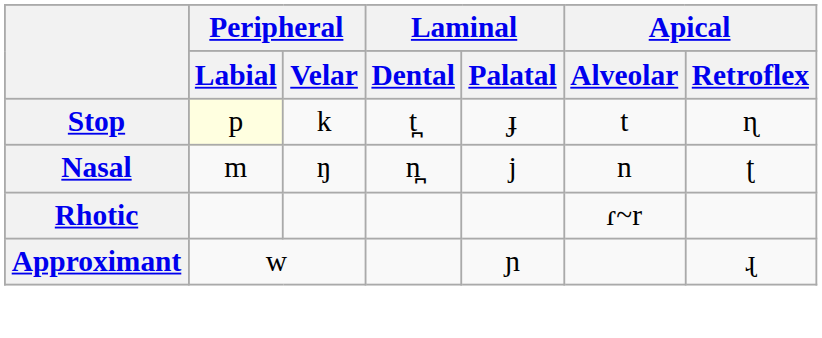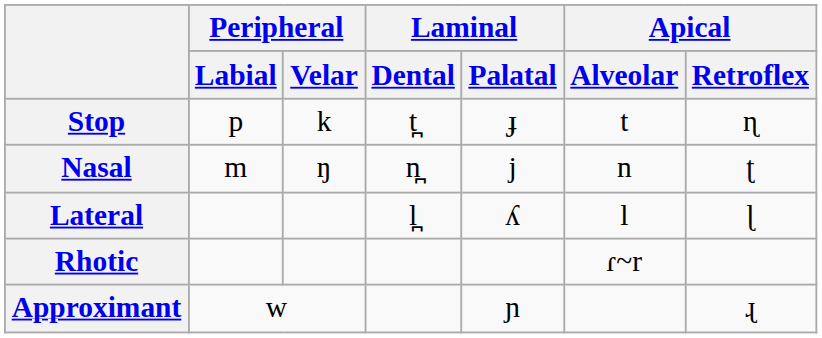 <table class="IPA wikitable" style="text-align:center">
 <tr>
 <th rowspan="2"></th>
 <th colspan="2"><a href='#'>Peripheral</a></th>
 <th colspan="2"><a href='#'>Laminal</a></th>
 <th colspan="2"><a href='#'>Apical</a></th>
 </tr>
 <tr>
 <th><a href='#'>Labial</a></th>
 <th><a href='#'>Velar</a></th>
 <th><a href='#'>Dental</a></th>
 <th><a href='#'>Palatal</a></th>
 <th><a href='#'>Alveolar</a></th>
 <th><a href='#'>Retroflex</a></th>
 </tr>
 <tr style="text-align: center;">
 <th><a href='#'>Stop</a></th>
-<td style="background: lightyellow;">p</td>
+<td>p</td>
 <td>k</td>
 <td>t̪</td>
 <td>ɟ</td>
 <td>t</td>
 <td>ɳ</td>
 </tr>
 <tr style="text-align: center;">
 <th><a href='#'>Nasal</a></th>
 <td>m</td>
 <td>ŋ</td>
 <td>n̪</td>
 <td>j</td>
 <td>n</td>
 <td>ʈ</td>
+</tr>
+<tr style="text-align: center;">
+<th><a href='#'>Lateral</a></th>
+<td></td>
+<td></td>
+<td>l̪</td>
+<td>ʎ</td>
+<td>l</td>
+<td>ɭ</td>
 </tr>
 <tr style="text-align: center;">
 <th><a href='#'>Rhotic</a></th>
 <td></td>
 <td></td>
 <td></td>
 <td></td>
 <td>ɾ~r</td>
 <td></td>
 </tr>
 <tr style="text-align: center;">
 <th><a href='#'>Approximant</a></th>
 <td colspan="2">w</td>
 <td></td>
 <td>ɲ</td>
 <td></td>
 <td>ɻ</td>
 </tr>
 </table>
